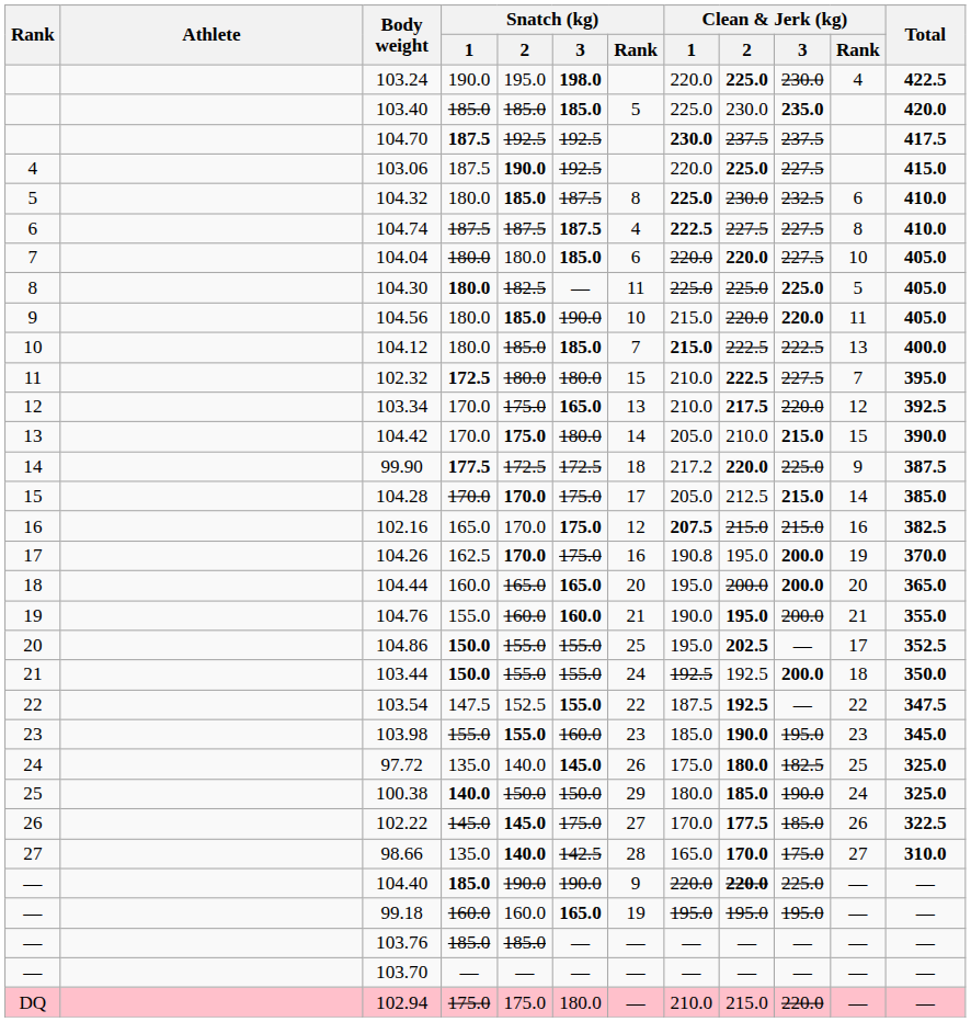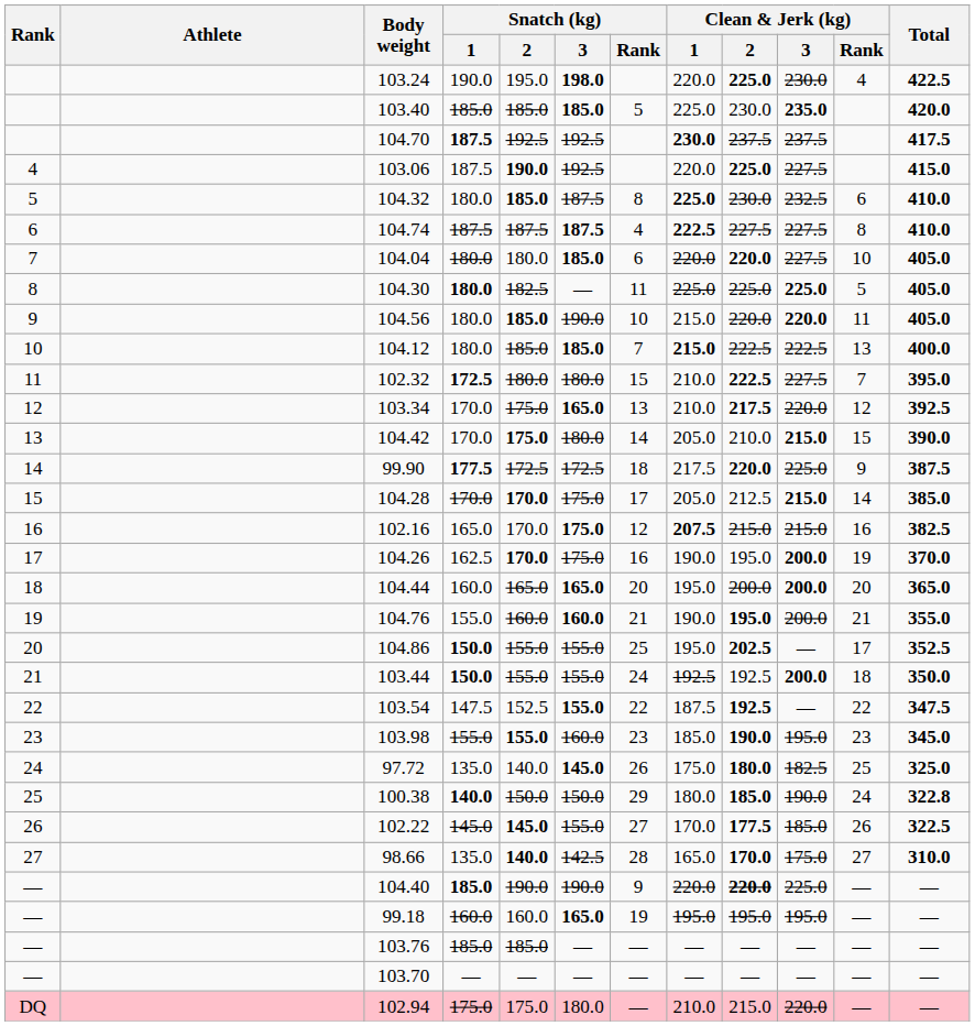 <table class = "wikitable" style="text-align:center;">
 <tr>
 <th rowspan=2 width=40>Rank</th>
 <th rowspan=2 width=250>Athlete</th>
 <th rowspan=2 width=60>Body weight</th>
 <th colspan=4>Snatch (kg)</th>
 <th colspan=4>Clean & Jerk (kg)</th>
 <th rowspan=2 width=60>Total</th>
 </tr>
 <tr>
 <th width=40>1</th>
 <th width=40>2</th>
 <th width=40>3</th>
 <th width=40>Rank</th>
 <th width=40>1</th>
 <th width=40>2</th>
 <th width=40>3</th>
 <th width=40>Rank</th>
 </tr>
 <tr>
 <td></td>
 <td align=left></td>
 <td>103.24</td>
 <td>190.0</td>
 <td>195.0</td>
 <td><strong>198.0</strong></td>
 <td></td>
 <td>220.0</td>
 <td><strong>225.0</strong></td>
 <td><s>230.0 </s></td>
 <td>4</td>
 <td><strong>422.5</strong></td>
 </tr>
 <tr>
 <td></td>
 <td align=left></td>
 <td>103.40</td>
 <td><s>185.0 </s></td>
 <td><s>185.0 </s></td>
 <td><strong>185.0</strong></td>
 <td>5</td>
 <td>225.0</td>
 <td>230.0</td>
 <td><strong>235.0</strong></td>
 <td></td>
 <td><strong>420.0</strong></td>
 </tr>
 <tr>
 <td></td>
 <td align=left></td>
 <td>104.70</td>
 <td><strong>187.5</strong></td>
 <td><s>192.5 </s></td>
 <td><s>192.5 </s></td>
 <td></td>
 <td><strong>230.0</strong></td>
 <td><s>237.5 </s></td>
 <td><s>237.5 </s></td>
 <td></td>
 <td><strong>417.5</strong></td>
 </tr>
 <tr>
 <td>4</td>
 <td align=left></td>
 <td>103.06</td>
 <td>187.5</td>
 <td><strong>190.0</strong></td>
 <td><s>192.5 </s></td>
 <td></td>
 <td>220.0</td>
 <td><strong>225.0</strong></td>
 <td><s>227.5 </s></td>
 <td></td>
 <td><strong>415.0</strong></td>
 </tr>
 <tr>
 <td>5</td>
 <td align=left></td>
 <td>104.32</td>
 <td>180.0</td>
 <td><strong>185.0</strong></td>
 <td><s>187.5 </s></td>
 <td>8</td>
 <td><strong>225.0</strong></td>
 <td><s>230.0 </s></td>
 <td><s>232.5 </s></td>
 <td>6</td>
 <td><strong>410.0</strong></td>
 </tr>
 <tr>
 <td>6</td>
 <td align=left></td>
 <td>104.74</td>
 <td><s>187.5 </s></td>
 <td><s>187.5 </s></td>
 <td><strong>187.5</strong></td>
 <td>4</td>
 <td><strong>222.5</strong></td>
 <td><s>227.5 </s></td>
 <td><s>227.5 </s></td>
 <td>8</td>
 <td><strong>410.0</strong></td>
 </tr>
 <tr>
 <td>7</td>
 <td align=left></td>
 <td>104.04</td>
 <td><s>180.0 </s></td>
 <td>180.0</td>
 <td><strong>185.0</strong></td>
 <td>6</td>
 <td><s>220.0 </s></td>
 <td><strong>220.0</strong></td>
 <td><s>227.5 </s></td>
 <td>10</td>
 <td><strong>405.0</strong></td>
 </tr>
 <tr>
 <td>8</td>
 <td align=left></td>
 <td>104.30</td>
 <td><strong>180.0</strong></td>
 <td><s>182.5 </s></td>
 <td>—</td>
 <td>11</td>
 <td><s>225.0 </s></td>
 <td><s>225.0 </s></td>
 <td><strong>225.0</strong></td>
 <td>5</td>
 <td><strong>405.0</strong></td>
 </tr>
 <tr>
 <td>9</td>
 <td align=left></td>
 <td>104.56</td>
 <td>180.0</td>
 <td><strong>185.0</strong></td>
 <td><s>190.0 </s></td>
 <td>10</td>
 <td>215.0</td>
 <td><s>220.0 </s></td>
 <td><strong>220.0</strong></td>
 <td>11</td>
 <td><strong>405.0</strong></td>
 </tr>
 <tr>
 <td>10</td>
 <td align=left></td>
 <td>104.12</td>
 <td>180.0</td>
 <td><s>185.0 </s></td>
 <td><strong>185.0</strong></td>
 <td>7</td>
 <td><strong>215.0</strong></td>
 <td><s>222.5 </s></td>
 <td><s>222.5 </s></td>
 <td>13</td>
 <td><strong>400.0</strong></td>
 </tr>
 <tr>
 <td>11</td>
 <td align=left></td>
 <td>102.32</td>
 <td><strong>172.5</strong></td>
 <td><s>180.0 </s></td>
 <td><s>180.0 </s></td>
 <td>15</td>
 <td>210.0</td>
 <td><strong>222.5</strong></td>
 <td><s>227.5 </s></td>
 <td>7</td>
 <td><strong>395.0</strong></td>
 </tr>
 <tr>
 <td>12</td>
 <td align=left></td>
 <td>103.34</td>
 <td>170.0</td>
 <td><s>175.0 </s></td>
 <td><strong>165.0</strong></td>
 <td>13</td>
 <td>210.0</td>
 <td><strong>217.5</strong></td>
 <td><s>220.0 </s></td>
 <td>12</td>
 <td><strong>392.5</strong></td>
 </tr>
 <tr>
 <td>13</td>
 <td align=left></td>
 <td>104.42</td>
 <td>170.0</td>
 <td><strong>175.0</strong></td>
 <td><s>180.0 </s></td>
 <td>14</td>
 <td>205.0</td>
 <td>210.0</td>
 <td><strong>215.0</strong></td>
 <td>15</td>
 <td><strong>390.0</strong></td>
 </tr>
 <tr>
 <td>14</td>
 <td align=left></td>
 <td>99.90</td>
 <td><strong>177.5</strong></td>
 <td><s>172.5 </s></td>
 <td><s>172.5 </s></td>
 <td>18</td>
-<td>217.2</td>
+<td>217.5</td>
 <td><strong>220.0</strong></td>
 <td><s>225.0 </s></td>
 <td>9</td>
 <td><strong>387.5</strong></td>
 </tr>
 <tr>
 <td>15</td>
 <td align=left></td>
 <td>104.28</td>
 <td><s>170.0 </s></td>
 <td><strong>170.0</strong></td>
 <td><s>175.0 </s></td>
 <td>17</td>
 <td>205.0</td>
 <td>212.5</td>
 <td><strong>215.0</strong></td>
 <td>14</td>
 <td><strong>385.0</strong></td>
 </tr>
 <tr>
 <td>16</td>
 <td align=left></td>
 <td>102.16</td>
 <td>165.0</td>
 <td>170.0</td>
 <td><strong>175.0</strong></td>
 <td>12</td>
 <td><strong>207.5</strong></td>
 <td><s>215.0 </s></td>
 <td><s>215.0 </s></td>
 <td>16</td>
 <td><strong>382.5</strong></td>
 </tr>
 <tr>
 <td>17</td>
 <td align=left></td>
 <td>104.26</td>
 <td>162.5</td>
 <td><strong>170.0</strong></td>
 <td><s>175.0 </s></td>
 <td>16</td>
-<td>190.8</td>
+<td>190.0</td>
 <td>195.0</td>
 <td><strong>200.0</strong></td>
 <td>19</td>
 <td><strong>370.0</strong></td>
 </tr>
 <tr>
 <td>18</td>
 <td align=left></td>
 <td>104.44</td>
 <td>160.0</td>
 <td><s>165.0 </s></td>
 <td><strong>165.0</strong></td>
 <td>20</td>
 <td>195.0</td>
 <td><s>200.0 </s></td>
 <td><strong>200.0</strong></td>
 <td>20</td>
 <td><strong>365.0</strong></td>
 </tr>
 <tr>
 <td>19</td>
 <td align=left></td>
 <td>104.76</td>
 <td>155.0</td>
 <td><s>160.0 </s></td>
 <td><strong>160.0</strong></td>
 <td>21</td>
 <td>190.0</td>
 <td><strong>195.0</strong></td>
 <td><s>200.0 </s></td>
 <td>21</td>
 <td><strong>355.0</strong></td>
 </tr>
 <tr>
 <td>20</td>
 <td align=left></td>
 <td>104.86</td>
 <td><strong>150.0</strong></td>
 <td><s>155.0 </s></td>
 <td><s>155.0 </s></td>
 <td>25</td>
 <td>195.0</td>
 <td><strong>202.5</strong></td>
 <td>—</td>
 <td>17</td>
 <td><strong>352.5</strong></td>
 </tr>
 <tr>
 <td>21</td>
 <td align=left></td>
 <td>103.44</td>
 <td><strong>150.0</strong></td>
 <td><s>155.0 </s></td>
 <td><s>155.0 </s></td>
 <td>24</td>
 <td><s>192.5 </s></td>
 <td>192.5</td>
 <td><strong>200.0</strong></td>
 <td>18</td>
 <td><strong>350.0</strong></td>
 </tr>
 <tr>
 <td>22</td>
 <td align=left></td>
 <td>103.54</td>
 <td>147.5</td>
 <td>152.5</td>
 <td><strong>155.0</strong></td>
 <td>22</td>
 <td>187.5</td>
 <td><strong>192.5</strong></td>
 <td>—</td>
 <td>22</td>
 <td><strong>347.5</strong></td>
 </tr>
 <tr>
 <td>23</td>
 <td align=left></td>
 <td>103.98</td>
 <td><s>155.0 </s></td>
 <td><strong>155.0</strong></td>
 <td><s>160.0 </s></td>
 <td>23</td>
 <td>185.0</td>
 <td><strong>190.0</strong></td>
 <td><s>195.0 </s></td>
 <td>23</td>
 <td><strong>345.0</strong></td>
 </tr>
 <tr>
 <td>24</td>
 <td align=left></td>
 <td>97.72</td>
 <td>135.0</td>
 <td>140.0</td>
 <td><strong>145.0</strong></td>
 <td>26</td>
 <td>175.0</td>
 <td><strong>180.0</strong></td>
 <td><s>182.5 </s></td>
 <td>25</td>
 <td><strong>325.0</strong></td>
 </tr>
 <tr>
 <td>25</td>
 <td align=left></td>
 <td>100.38</td>
 <td><strong>140.0</strong></td>
 <td><s>150.0 </s></td>
 <td><s>150.0 </s></td>
 <td>29</td>
 <td>180.0</td>
 <td><strong>185.0</strong></td>
 <td><s>190.0 </s></td>
 <td>24</td>
-<td><strong>325.0</strong></td>
+<td><strong>322.8</strong></td>
 </tr>
 <tr>
 <td>26</td>
 <td align=left></td>
 <td>102.22</td>
 <td><s>145.0 </s></td>
 <td><strong>145.0</strong></td>
-<td><s>175.0 </s></td>
+<td><s>155.0 </s></td>
 <td>27</td>
 <td>170.0</td>
 <td><strong>177.5</strong></td>
 <td><s>185.0 </s></td>
 <td>26</td>
 <td><strong>322.5</strong></td>
 </tr>
 <tr>
 <td>27</td>
 <td align=left></td>
 <td>98.66</td>
 <td>135.0</td>
 <td><strong>140.0</strong></td>
 <td><s>142.5 </s></td>
 <td>28</td>
 <td>165.0</td>
 <td><strong>170.0</strong></td>
 <td><s>175.0 </s></td>
 <td>27</td>
 <td><strong>310.0</strong></td>
 </tr>
 <tr>
 <td>—</td>
 <td align=left></td>
 <td>104.40</td>
 <td><strong>185.0</strong></td>
 <td><s>190.0 </s></td>
 <td><s>190.0 </s></td>
 <td>9</td>
 <td><s>220.0 </s></td>
 <td><strong><s>220.0 </s></strong></td>
 <td><s>225.0 </s></td>
 <td>—</td>
 <td>—</td>
 </tr>
 <tr>
 <td>—</td>
 <td align=left></td>
 <td>99.18</td>
 <td><s>160.0 </s></td>
 <td>160.0</td>
 <td><strong>165.0</strong></td>
 <td>19</td>
 <td><s>195.0 </s></td>
 <td><s>195.0 </s></td>
 <td><s>195.0 </s></td>
 <td>—</td>
 <td>—</td>
 </tr>
 <tr>
 <td>—</td>
 <td align=left></td>
 <td>103.76</td>
 <td><s>185.0 </s></td>
 <td><s>185.0 </s></td>
 <td>—</td>
 <td>—</td>
 <td>—</td>
 <td>—</td>
 <td>—</td>
 <td>—</td>
 <td>—</td>
 </tr>
 <tr>
 <td>—</td>
 <td align=left></td>
 <td>103.70</td>
 <td>—</td>
 <td>—</td>
 <td>—</td>
 <td>—</td>
 <td>—</td>
 <td>—</td>
 <td>—</td>
 <td>—</td>
 <td>—</td>
 </tr>
 <tr bgcolor=pink>
 <td>DQ</td>
 <td align=left></td>
 <td>102.94</td>
 <td><s>175.0 </s></td>
 <td>175.0</td>
 <td>180.0</td>
 <td>—</td>
 <td>210.0</td>
 <td>215.0</td>
 <td><s>220.0 </s></td>
 <td>—</td>
 <td>—</td>
 </tr>
 </table>
